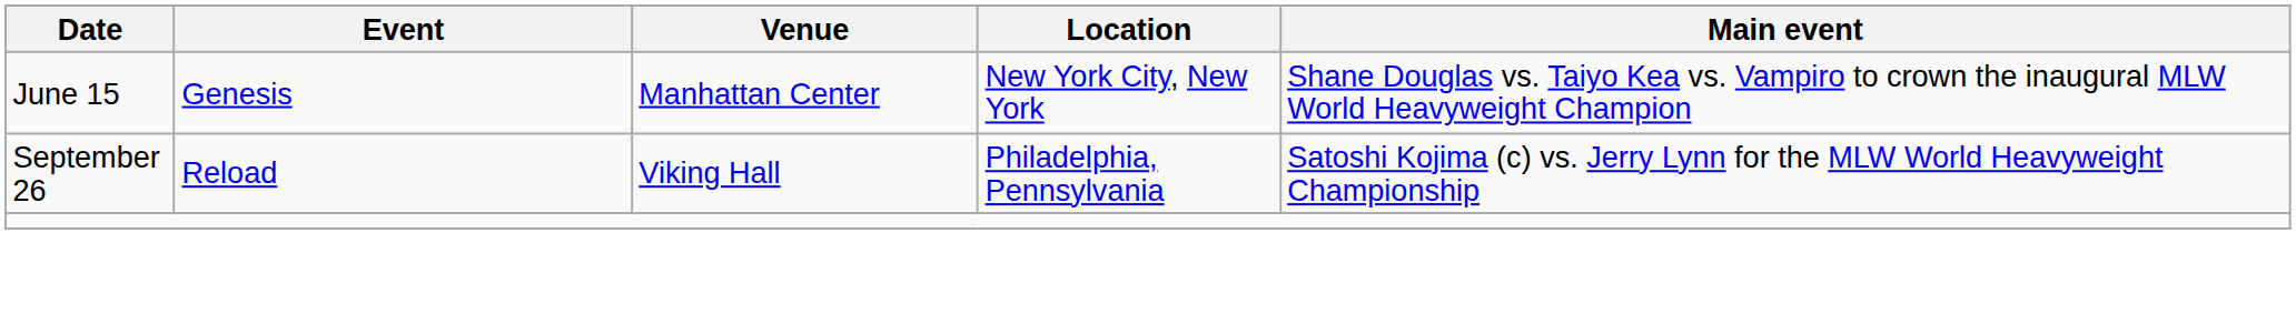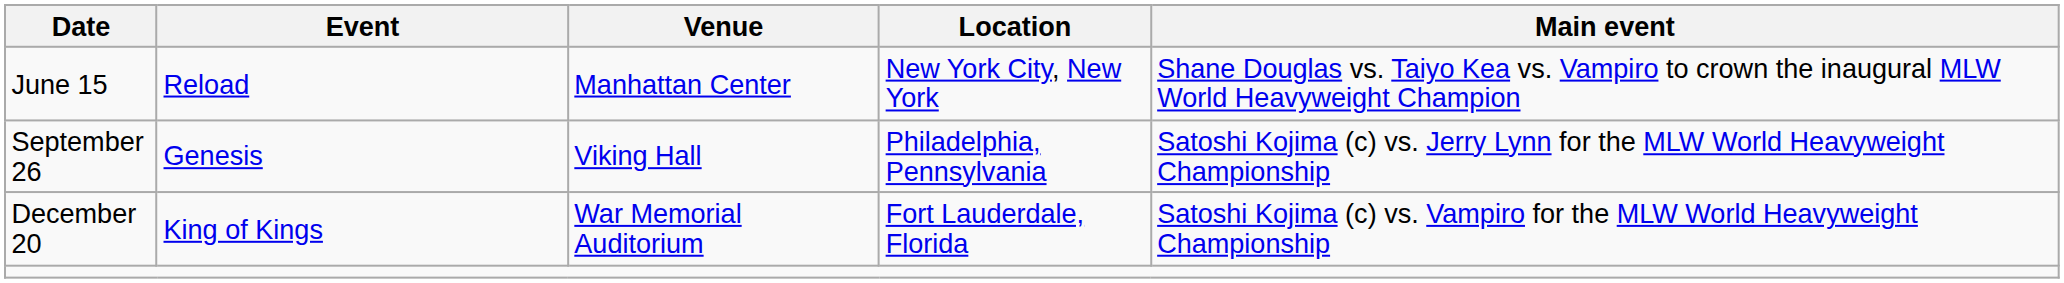 <table class="sortable wikitable succession-box" style="font-size:85%; font-size:85%">
 <tr>
 <th scope="col" width="70">Date</th>
 <th scope="col" width="200">Event</th>
 <th scope="col" width="150">Venue</th>
 <th scope="col" width="130">Location</th>
 <th scope="col" width="450">Main event</th>
 </tr>
 <tr>
 <td>June 15</td>
-<td><a href='#'>Genesis</a></td>
+<td><a href='#'>Reload</a></td>
 <td><a href='#'>Manhattan Center</a></td>
 <td><a href='#'>New York City</a>, <a href='#'>New York</a></td>
 <td><a href='#'>Shane Douglas</a> vs. <a href='#'>Taiyo Kea</a> vs. <a href='#'>Vampiro</a> to crown the inaugural <a href='#'>MLW World Heavyweight Champion</a></td>
 </tr>
 <tr>
 <td>September 26</td>
-<td><a href='#'>Reload</a></td>
+<td><a href='#'>Genesis</a></td>
 <td><a href='#'>Viking Hall</a></td>
 <td><a href='#'>Philadelphia, Pennsylvania</a></td>
 <td><a href='#'>Satoshi Kojima</a> (c) vs. <a href='#'>Jerry Lynn</a> for the <a href='#'>MLW World Heavyweight Championship</a></td>
 </tr>
 <tr>
+<td>December 20</td>
+<td><a href='#'>King of Kings</a></td>
+<td><a href='#'>War Memorial Auditorium</a></td>
+<td><a href='#'>Fort Lauderdale, Florida</a></td>
+<td><a href='#'>Satoshi Kojima</a> (c) vs. <a href='#'>Vampiro</a> for the <a href='#'>MLW World Heavyweight Championship</a></td>
+</tr>
+<tr>
 <td colspan="5"></td>
 </tr>
 </table>
